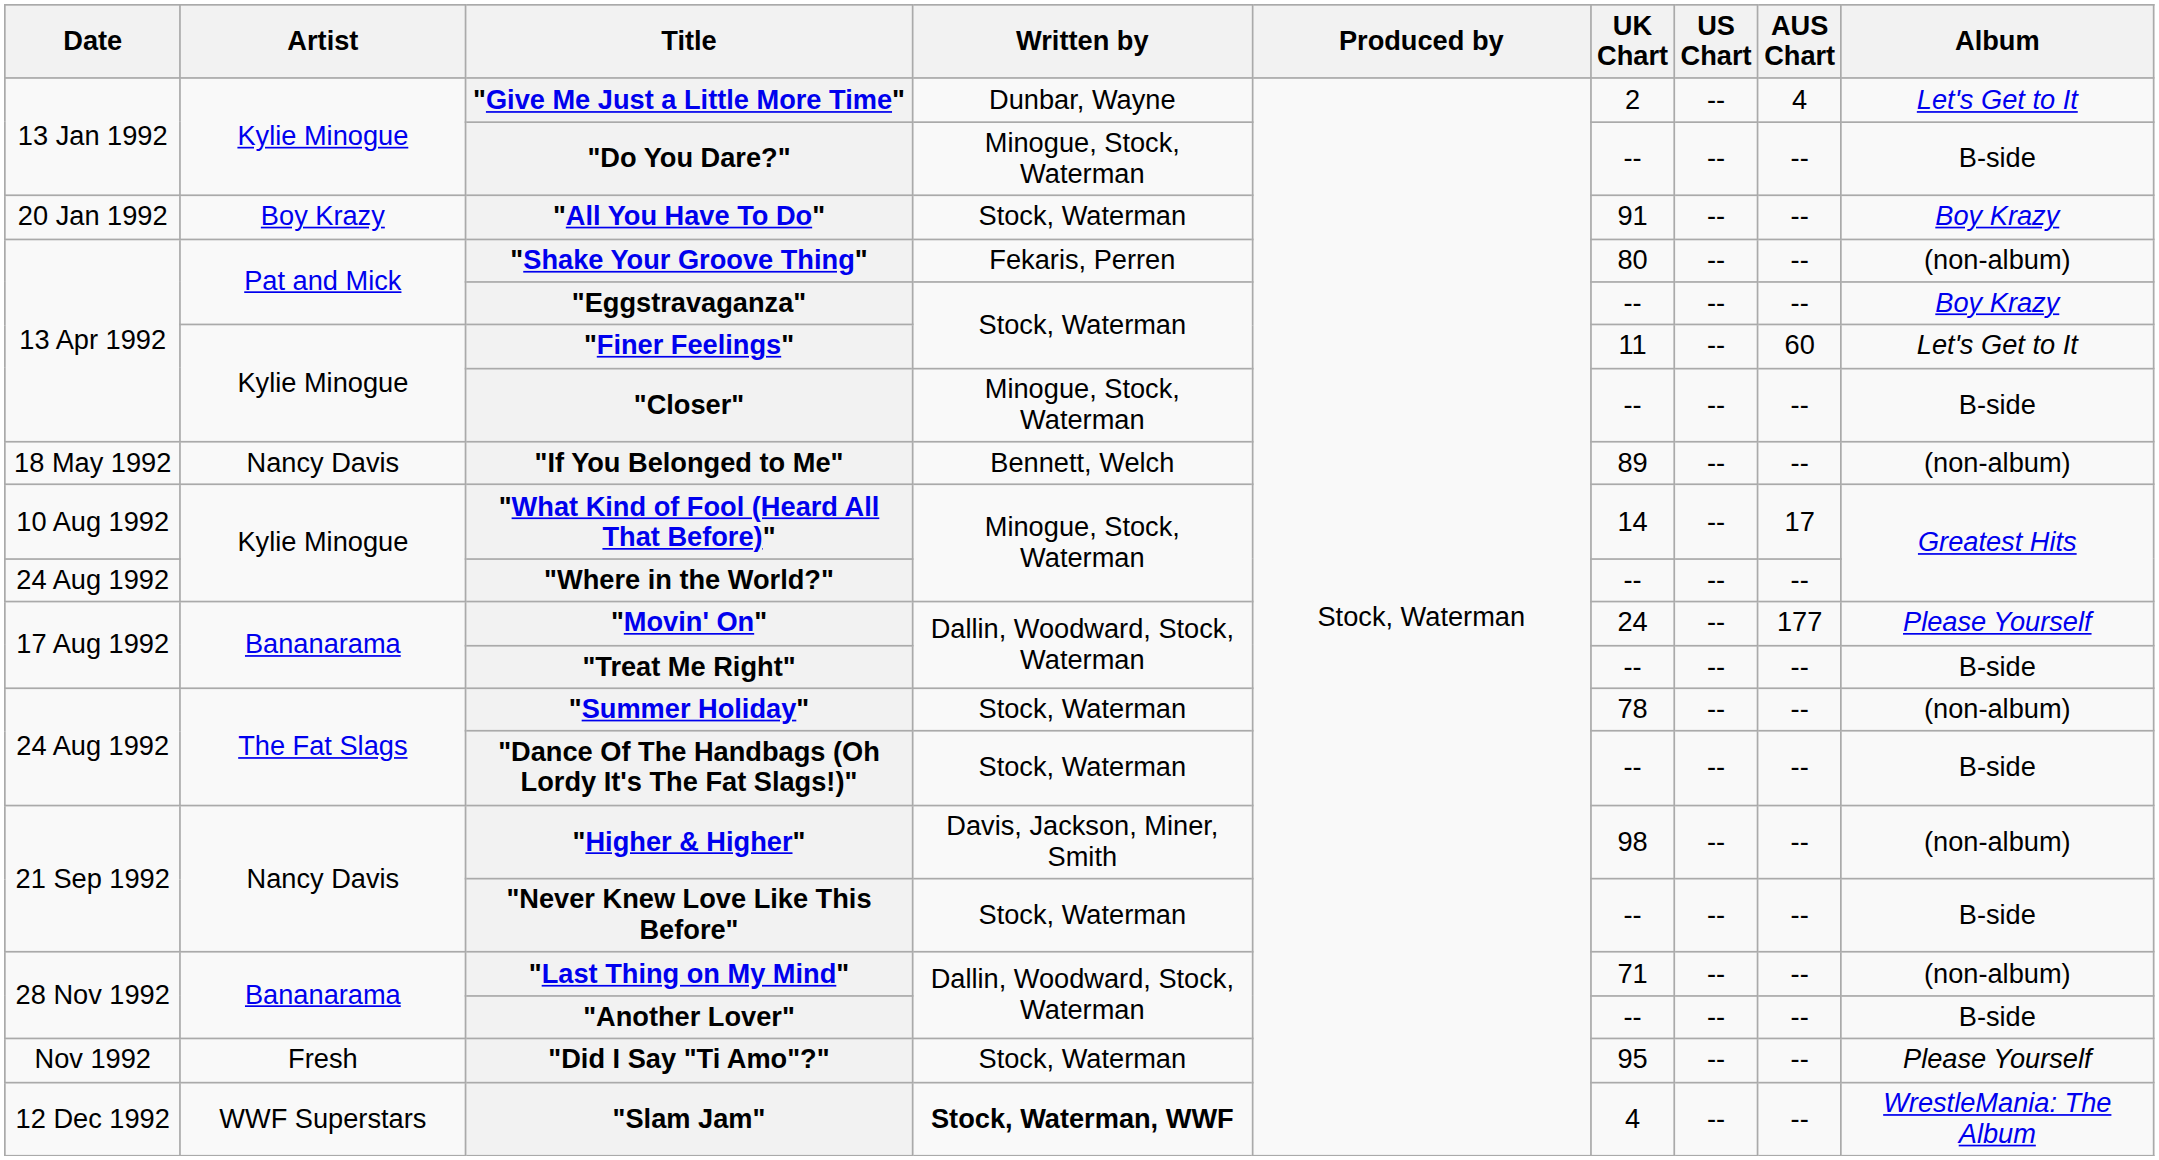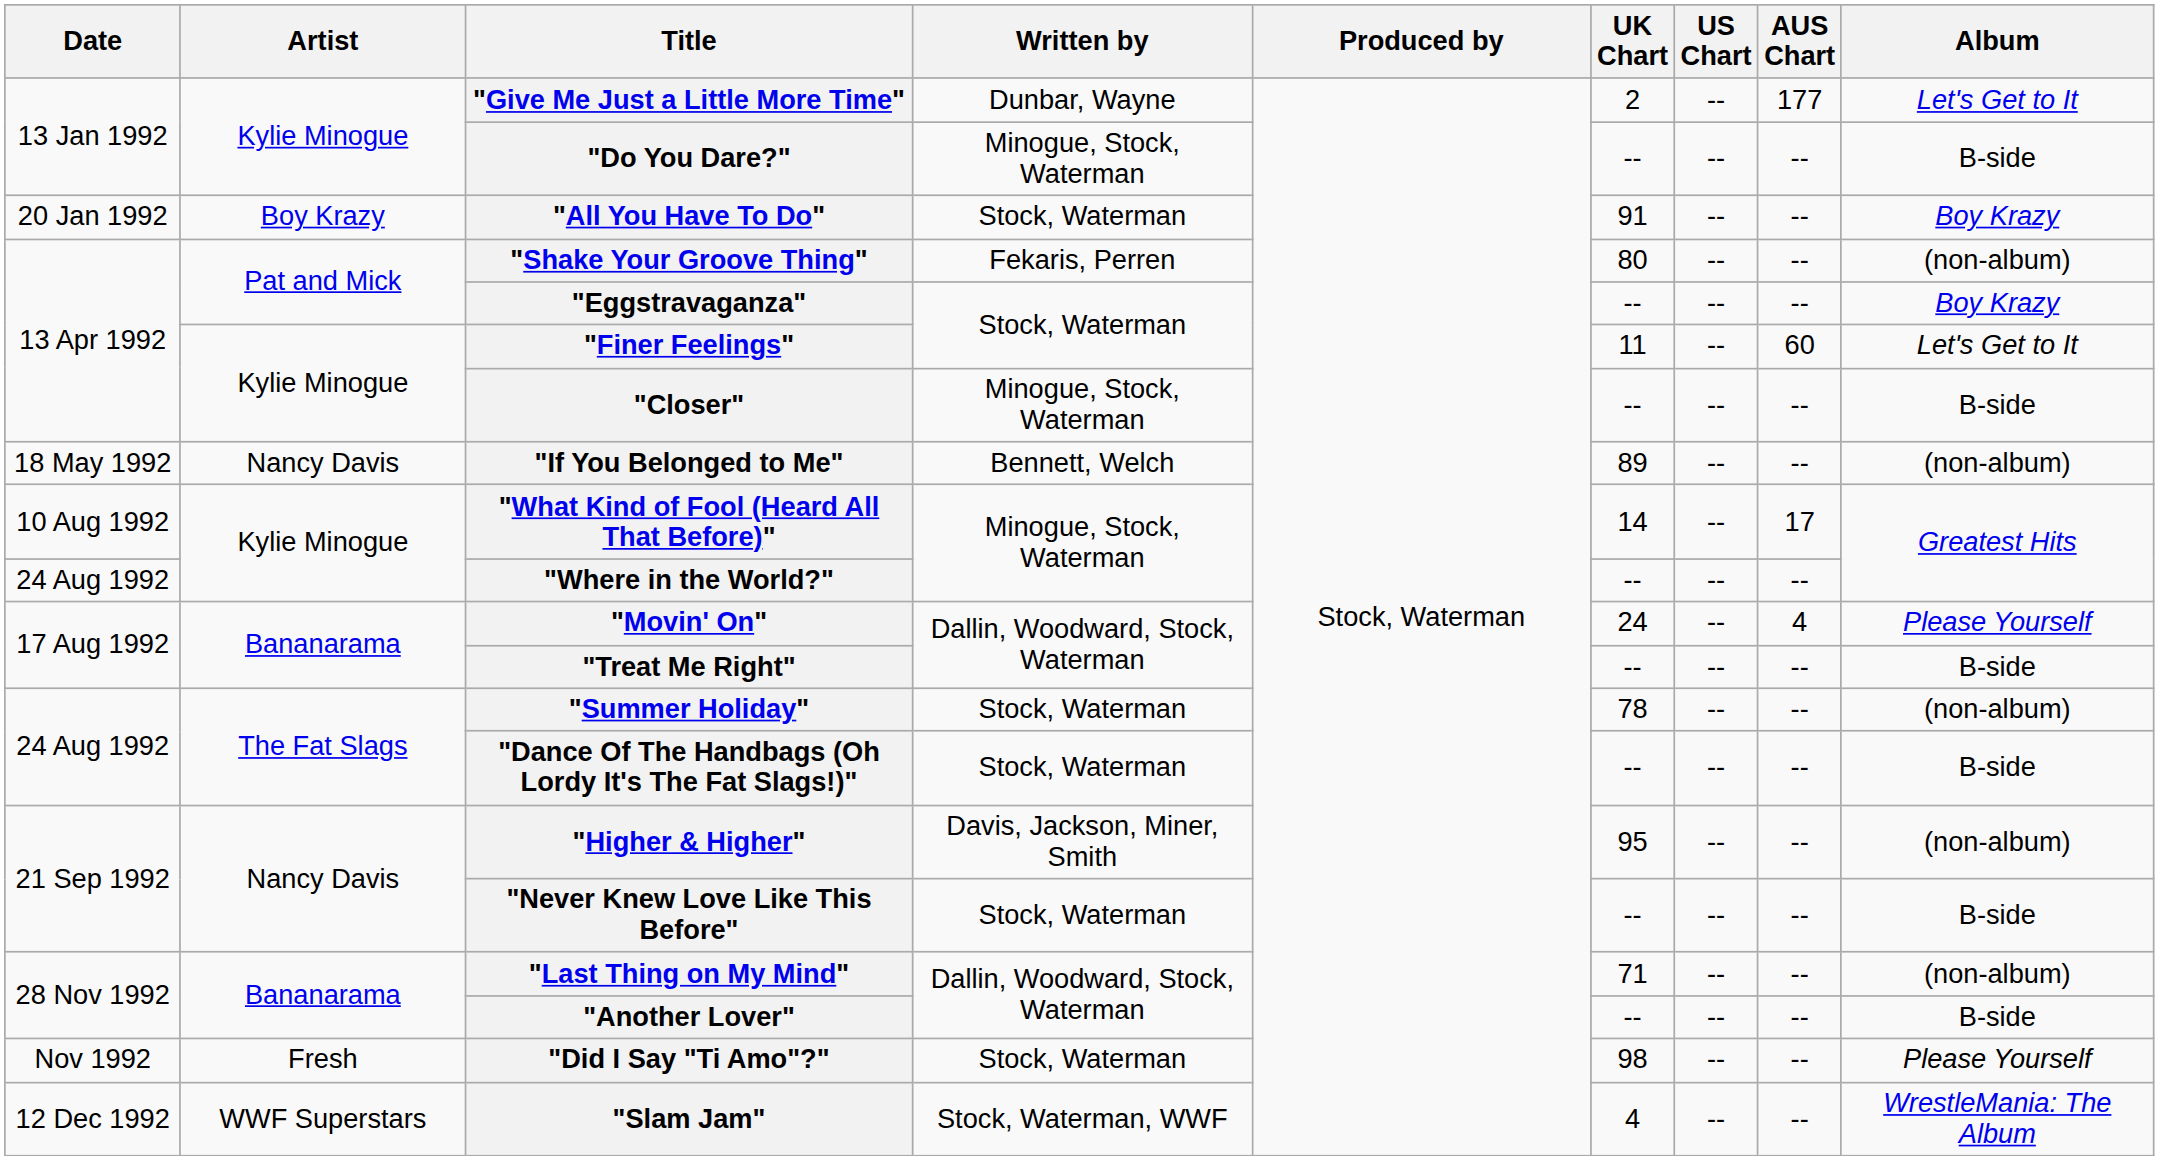 <table class="wikitable plainrowheaders" style="text-align:center;">
 <tr>
 <th scope="col" style="width:6em;">Date</th>
 <th scope="col" style="width:10em;">Artist</th>
 <th scope="col" style="width:16em;">Title</th>
 <th scope="col" style="width:12em;">Written by</th>
 <th scope="col" style="width:12em;">Produced by</th>
 <th scope="col" style="width:1em;">UK Chart</th>
 <th scope="col" style="width:1em;">US Chart</th>
 <th scope="col" style="width:1em;">AUS Chart</th>
 <th scope="col" style="width:11em;">Album</th>
 </tr>
 <tr>
 <td rowspan="2">13 Jan 1992</td>
 <td rowspan="2"><a href='#'>Kylie Minogue</a></td>
 <th scope="row">"<a href='#'>Give Me Just a Little More Time</a>"</th>
 <td>Dunbar, Wayne</td>
 <td rowspan="20">Stock, Waterman</td>
 <td>2</td>
 <td>--</td>
-<td>4</td>
+<td>177</td>
 <td><em><a href='#'>Let's Get to It</a></em></td>
 </tr>
 <tr>
 <th scope="row">"Do You Dare?"</th>
 <td>Minogue, Stock, Waterman</td>
 <td>--</td>
 <td>--</td>
 <td>--</td>
 <td>B-side</td>
 </tr>
 <tr>
 <td>20 Jan 1992</td>
 <td><a href='#'>Boy Krazy</a></td>
 <th scope="row">"<a href='#'>All You Have To Do</a>"</th>
 <td>Stock, Waterman</td>
 <td>91</td>
 <td>--</td>
 <td>--</td>
 <td><em><a href='#'>Boy Krazy</a></em></td>
 </tr>
 <tr>
 <td rowspan="4">13 Apr 1992</td>
 <td rowspan="2"><a href='#'>Pat and Mick</a></td>
 <th scope="row">"<a href='#'>Shake Your Groove Thing</a>"</th>
 <td>Fekaris, Perren</td>
 <td>80</td>
 <td>--</td>
 <td>--</td>
 <td>(non-album)</td>
 </tr>
 <tr>
 <th scope="row">"Eggstravaganza"</th>
 <td rowspan="2">Stock, Waterman</td>
 <td>--</td>
 <td>--</td>
 <td>--</td>
 <td><em><a href='#'>Boy Krazy</a></em></td>
 </tr>
 <tr>
 <td rowspan="2">Kylie Minogue</td>
 <th scope="row">"<a href='#'>Finer Feelings</a>"</th>
 <td>11</td>
 <td>--</td>
 <td>60</td>
 <td><em>Let's Get to It</em></td>
 </tr>
 <tr>
 <th scope="row">"Closer"</th>
 <td>Minogue, Stock, Waterman</td>
 <td>--</td>
 <td>--</td>
 <td>--</td>
 <td>B-side</td>
 </tr>
 <tr>
 <td>18 May 1992</td>
 <td>Nancy Davis</td>
 <th scope="row">"If You Belonged to Me"</th>
 <td>Bennett, Welch</td>
 <td>89</td>
 <td>--</td>
 <td>--</td>
 <td>(non-album)</td>
 </tr>
 <tr>
 <td>10 Aug 1992</td>
 <td rowspan="2">Kylie Minogue</td>
 <th scope="row">"<a href='#'>What Kind of Fool (Heard All That Before)</a>"</th>
 <td rowspan="2">Minogue, Stock, Waterman</td>
 <td>14</td>
 <td>--</td>
 <td>17</td>
 <td rowspan="2"><em><a href='#'>Greatest Hits</a></em></td>
 </tr>
 <tr>
 <td>24 Aug 1992</td>
 <th scope="row">"Where in the World?"</th>
 <td>--</td>
 <td>--</td>
 <td>--</td>
 </tr>
 <tr>
 <td rowspan="2">17 Aug 1992</td>
 <td rowspan="2"><a href='#'>Bananarama</a></td>
 <th scope="row">"<a href='#'>Movin' On</a>"</th>
 <td rowspan="2">Dallin, Woodward, Stock, Waterman</td>
 <td>24</td>
 <td>--</td>
-<td>177</td>
+<td>4</td>
 <td><em><a href='#'>Please Yourself</a></em></td>
 </tr>
 <tr>
 <th scope="row">"Treat Me Right"</th>
 <td>--</td>
 <td>--</td>
 <td>--</td>
 <td>B-side</td>
 </tr>
 <tr>
 <td rowspan="2">24 Aug 1992</td>
 <td rowspan="2"><a href='#'>The Fat Slags</a></td>
 <th scope="row">"<a href='#'>Summer Holiday</a>"</th>
 <td>Stock, Waterman</td>
 <td>78</td>
 <td>--</td>
 <td>--</td>
 <td>(non-album)</td>
 </tr>
 <tr>
 <th scope="row">"Dance Of The Handbags (Oh Lordy It's The Fat Slags!)"</th>
 <td>Stock, Waterman</td>
 <td>--</td>
 <td>--</td>
 <td>--</td>
 <td>B-side</td>
 </tr>
 <tr>
 <td rowspan="2">21 Sep 1992</td>
 <td rowspan="2">Nancy Davis</td>
 <th scope="row">"<a href='#'>Higher & Higher</a>"</th>
 <td>Davis, Jackson, Miner, Smith</td>
-<td>98</td>
+<td>95</td>
 <td>--</td>
 <td>--</td>
 <td>(non-album)</td>
 </tr>
 <tr>
 <th scope="row">"Never Knew Love Like This Before"</th>
 <td>Stock, Waterman</td>
 <td>--</td>
 <td>--</td>
 <td>--</td>
 <td>B-side</td>
 </tr>
 <tr>
 <td rowspan="2">28 Nov 1992</td>
 <td rowspan="2"><a href='#'>Bananarama</a></td>
 <th scope="row">"<a href='#'>Last Thing on My Mind</a>"</th>
 <td rowspan="2">Dallin, Woodward, Stock, Waterman</td>
 <td>71</td>
 <td>--</td>
 <td>--</td>
 <td>(non-album)</td>
 </tr>
 <tr>
 <th scope="row">"Another Lover"</th>
 <td>--</td>
 <td>--</td>
 <td>--</td>
 <td>B-side</td>
 </tr>
 <tr>
 <td>Nov 1992</td>
 <td>Fresh</td>
 <th scope="row">"Did I Say "Ti Amo"?"</th>
 <td>Stock, Waterman</td>
-<td>95</td>
+<td>98</td>
 <td>--</td>
 <td>--</td>
 <td><em>Please Yourself</em></td>
 </tr>
 <tr>
 <td>12 Dec 1992</td>
 <td>WWF Superstars</td>
 <th scope="row">"Slam Jam"</th>
-<td><strong>Stock, Waterman, WWF</strong></td>
+<td>Stock, Waterman, WWF</td>
 <td>4</td>
 <td>--</td>
 <td>--</td>
 <td><em><a href='#'>WrestleMania: The Album</a></em></td>
 </tr>
 </table>
